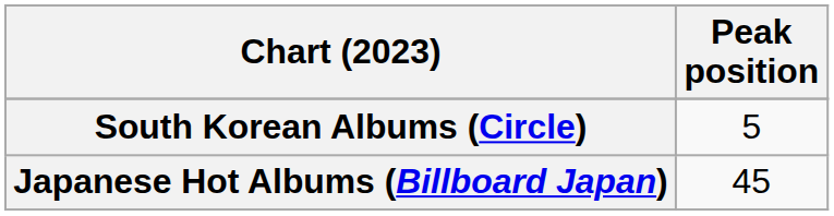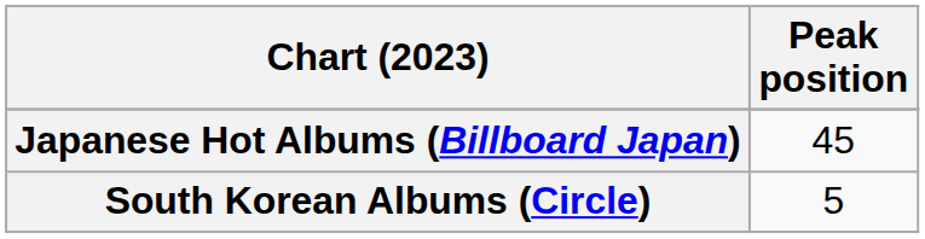 <table class="wikitable sortable plainrowheaders" style="text-align:center">
 <tr>
 <th scope="col">Chart (2023)</th>
 <th scope="col">Peak<br>position</th>
 </tr>
 <tr>
 </tr>
 <tr>
+<th scope="row">Japanese Hot Albums (<em><a href='#'>Billboard Japan</a></em>)</th>
+<td>45</td>
+</tr>
+<tr>
 <th scope="row">South Korean Albums (<a href='#'>Circle</a>)</th>
 <td>5</td>
 </tr>
-<tr>
-<th scope="row">Japanese Hot Albums (<em><a href='#'>Billboard Japan</a></em>)</th>
-<td>45</td>
-</tr>
 </table>
